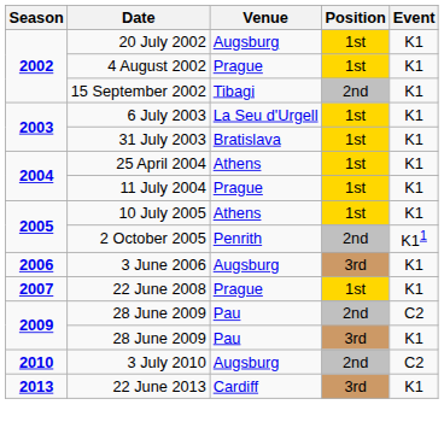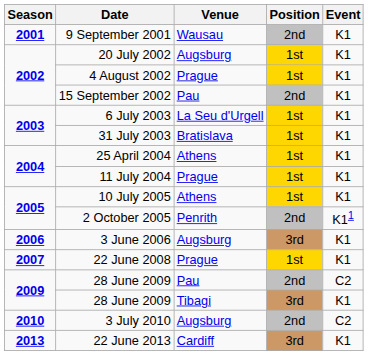 <table class="wikitable" style="text-align:center; font-size:95%;">
 <tr>
 <th>Season</th>
 <th>Date</th>
 <th>Venue</th>
 <th>Position</th>
 <th>Event</th>
+</tr>
+<tr>
+<td><strong><a href='#'>2001</a></strong></td>
+<td align=right>9 September 2001</td>
+<td align=left><a href='#'>Wausau</a></td>
+<td bgcolor=silver>2nd</td>
+<td>K1</td>
 </tr>
 <tr>
 <td rowspan=3><strong><a href='#'>2002</a></strong></td>
 <td align=right>20 July 2002</td>
 <td align=left><a href='#'>Augsburg</a></td>
 <td bgcolor=gold>1st</td>
 <td>K1</td>
 </tr>
 <tr>
 <td align=right>4 August 2002</td>
 <td align=left><a href='#'>Prague</a></td>
 <td bgcolor=gold>1st</td>
 <td>K1</td>
 </tr>
 <tr>
 <td align=right>15 September 2002</td>
-<td align=left><a href='#'>Tibagi</a></td>
+<td align=left><a href='#'>Pau</a></td>
 <td bgcolor=silver>2nd</td>
 <td>K1</td>
 </tr>
 <tr>
 <td rowspan=2><strong><a href='#'>2003</a></strong></td>
 <td align=right>6 July 2003</td>
 <td align=left><a href='#'>La Seu d'Urgell</a></td>
 <td bgcolor=gold>1st</td>
 <td>K1</td>
 </tr>
 <tr>
 <td align=right>31 July 2003</td>
 <td align=left><a href='#'>Bratislava</a></td>
 <td bgcolor=gold>1st</td>
 <td>K1</td>
 </tr>
 <tr>
 <td rowspan=2><strong><a href='#'>2004</a></strong></td>
 <td align=right>25 April 2004</td>
 <td align=left><a href='#'>Athens</a></td>
 <td bgcolor=gold>1st</td>
 <td>K1</td>
 </tr>
 <tr>
 <td align=right>11 July 2004</td>
 <td align=left><a href='#'>Prague</a></td>
 <td bgcolor=gold>1st</td>
 <td>K1</td>
 </tr>
 <tr>
 <td rowspan=2><strong><a href='#'>2005</a></strong></td>
 <td align=right>10 July 2005</td>
 <td align=left><a href='#'>Athens</a></td>
 <td bgcolor=gold>1st</td>
 <td>K1</td>
 </tr>
 <tr>
 <td align=right>2 October 2005</td>
 <td align=left><a href='#'>Penrith</a></td>
 <td bgcolor=silver>2nd</td>
 <td>K1<sup><a href='#'>1</a></sup></td>
 </tr>
 <tr>
 <td><strong><a href='#'>2006</a></strong></td>
 <td align=right>3 June 2006</td>
 <td align=left><a href='#'>Augsburg</a></td>
 <td bgcolor=cc9966>3rd</td>
 <td>K1</td>
 </tr>
 <tr>
 <td><strong><a href='#'>2007</a></strong></td>
 <td align=right>22 June 2008</td>
 <td align=left><a href='#'>Prague</a></td>
 <td bgcolor=gold>1st</td>
 <td>K1</td>
 </tr>
 <tr>
 <td rowspan=2><strong><a href='#'>2009</a></strong></td>
 <td align=right>28 June 2009</td>
 <td align=left><a href='#'>Pau</a></td>
 <td bgcolor=silver>2nd</td>
 <td>C2</td>
 </tr>
 <tr>
 <td align=right>28 June 2009</td>
-<td align=left><a href='#'>Pau</a></td>
+<td align=left><a href='#'>Tibagi</a></td>
 <td bgcolor=cc9966>3rd</td>
 <td>K1</td>
 </tr>
 <tr>
 <td><strong><a href='#'>2010</a></strong></td>
 <td align=right>3 July 2010</td>
 <td align=left><a href='#'>Augsburg</a></td>
 <td bgcolor=silver>2nd</td>
 <td>C2</td>
 </tr>
 <tr>
 <td><strong><a href='#'>2013</a></strong></td>
 <td align=right>22 June 2013</td>
 <td align=left><a href='#'>Cardiff</a></td>
 <td bgcolor=cc9966>3rd</td>
 <td>K1</td>
 </tr>
 </table>
